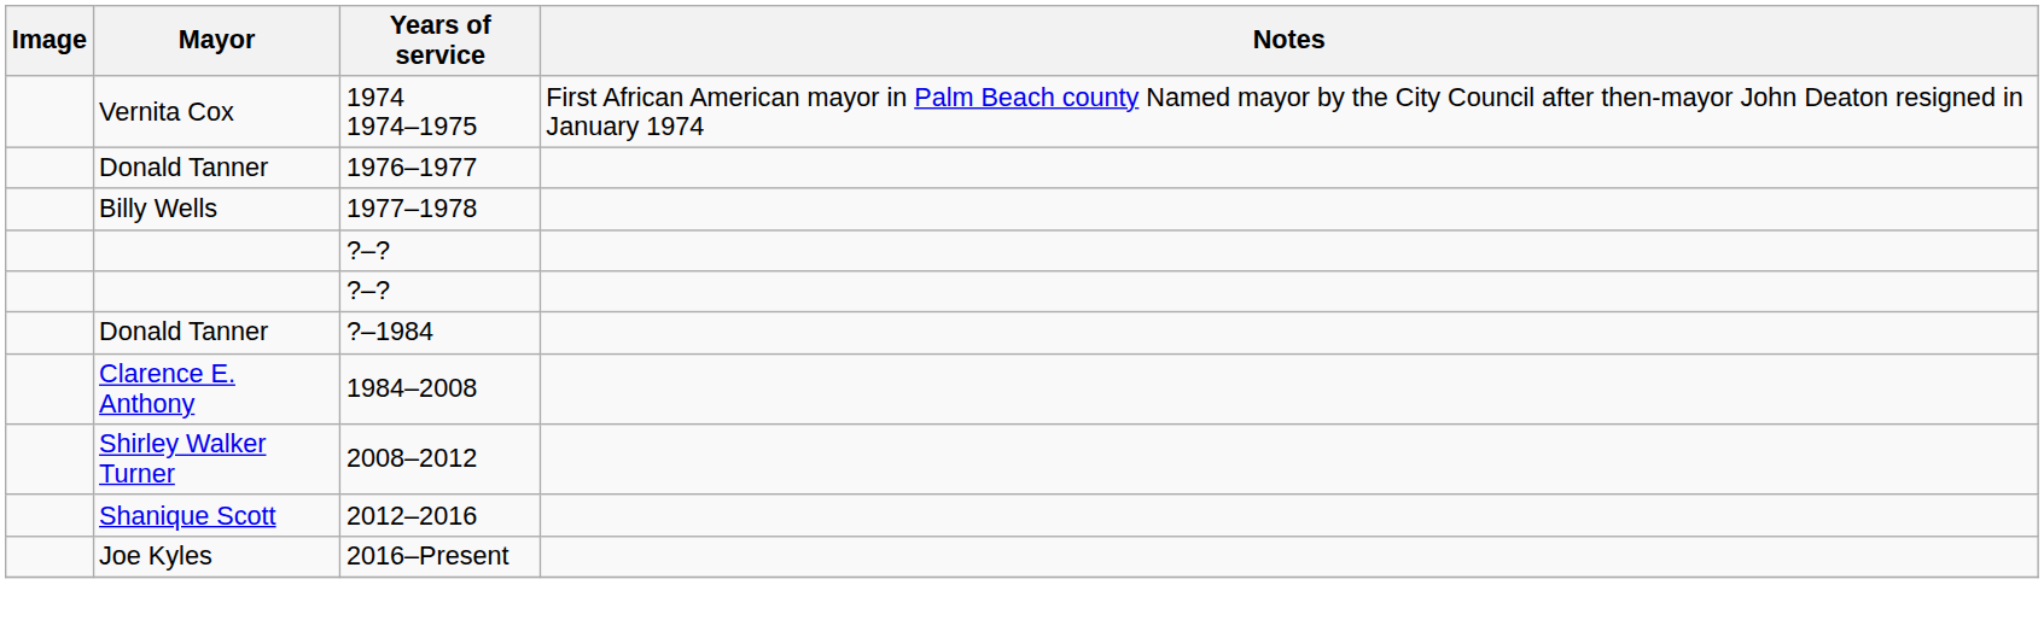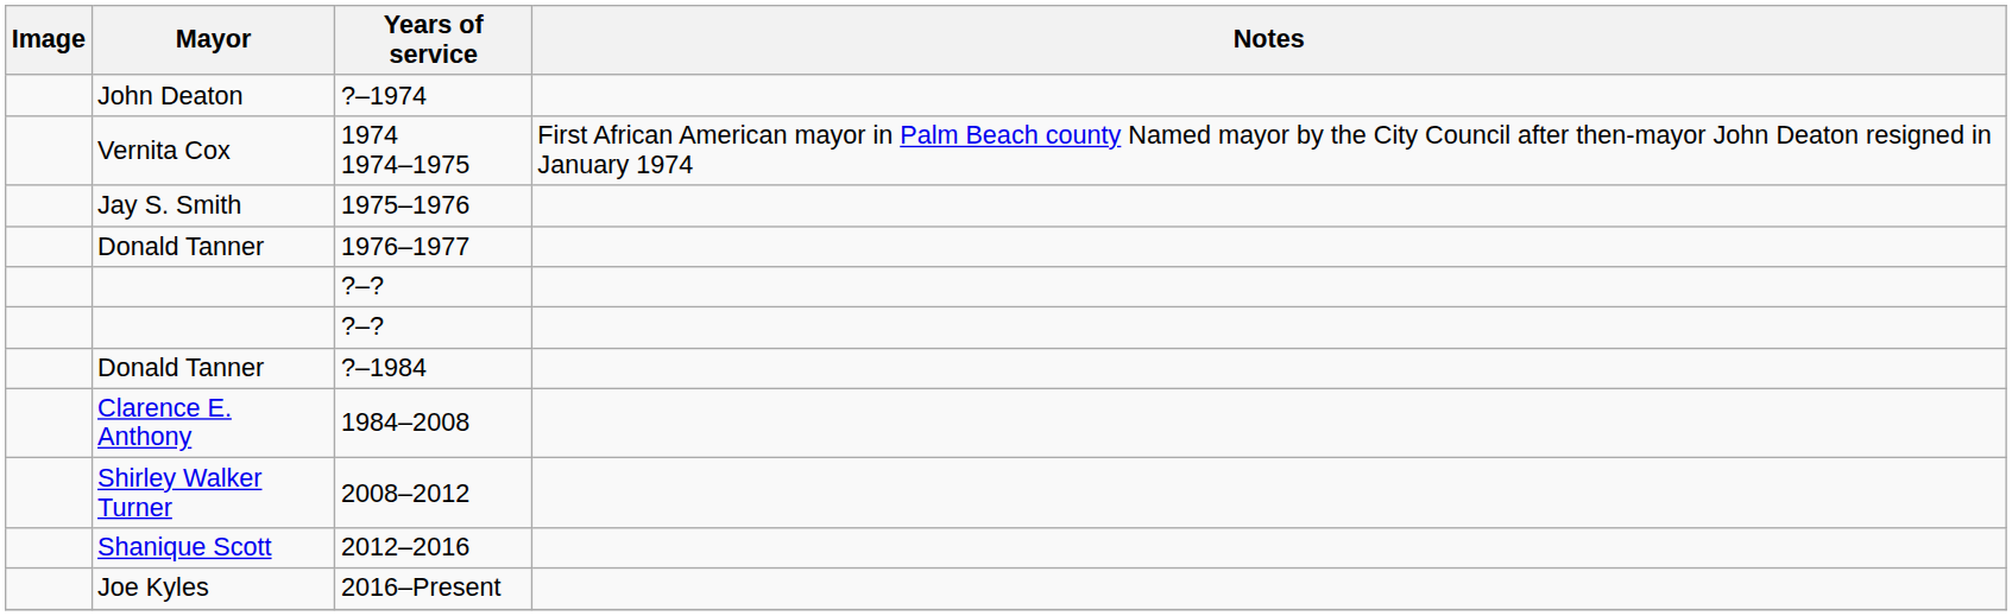 <table class="wikitable" style="text-align:left" border="1">
 <tr>
 <th>Image</th>
 <th>Mayor</th>
 <th>Years of service</th>
 <th>Notes</th>
 </tr>
 <tr>
 <td></td>
+<td>John Deaton</td>
+<td>?–1974</td>
+<td></td>
+</tr>
+<tr>
+<td></td>
 <td>Vernita Cox</td>
 <td>1974<br>1974–1975</td>
 <td>First African American mayor in <a href='#'>Palm Beach county</a> Named mayor by the City Council after then-mayor John Deaton resigned in January 1974</td>
 </tr>
 <tr>
 <td></td>
-<td>Donald Tanner</td>
-<td>1976–1977</td>
+<td>Jay S. Smith</td>
+<td>1975–1976</td>
 <td></td>
 </tr>
 <tr>
 <td></td>
-<td>Billy Wells</td>
-<td>1977–1978</td>
+<td>Donald Tanner</td>
+<td>1976–1977</td>
 <td></td>
 </tr>
 <tr>
 <td></td>
 <td></td>
 <td>?–?</td>
 <td></td>
 </tr>
 <tr>
 <td></td>
 <td></td>
 <td>?–?</td>
 <td></td>
 </tr>
 <tr>
 <td></td>
 <td>Donald Tanner</td>
 <td>?–1984</td>
 <td></td>
 </tr>
 <tr>
 <td></td>
 <td><a href='#'>Clarence E. Anthony</a></td>
 <td>1984–2008</td>
 <td></td>
 </tr>
 <tr>
 <td></td>
 <td><a href='#'>Shirley Walker Turner</a></td>
 <td>2008–2012</td>
 <td></td>
 </tr>
 <tr>
 <td></td>
 <td><a href='#'>Shanique Scott</a></td>
 <td>2012–2016</td>
 <td></td>
 </tr>
 <tr>
 <td></td>
 <td>Joe Kyles</td>
 <td>2016–Present</td>
 <td></td>
 </tr>
 <tr>
 </tr>
 </table>
